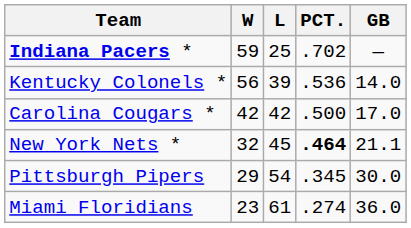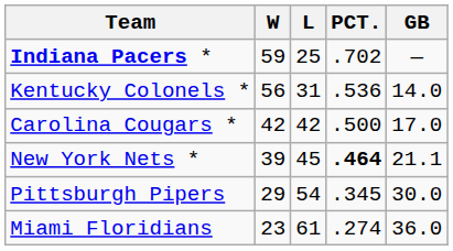 <table class="wikitable" style="text-align:center;">
 <tr>
 <th>Team</th>
 <th>W</th>
 <th>L</th>
 <th>PCT.</th>
 <th>GB</th>
 </tr>
 <tr>
 <td align="left"><strong><a href='#'>Indiana Pacers</a></strong> *</td>
 <td>59</td>
 <td>25</td>
 <td>.702</td>
 <td>—</td>
 </tr>
 <tr>
 <td align="left"><a href='#'>Kentucky Colonels</a> *</td>
 <td>56</td>
-<td>39</td>
+<td>31</td>
 <td>.536</td>
 <td>14.0</td>
 </tr>
 <tr>
 <td align="left"><a href='#'>Carolina Cougars</a> *</td>
 <td>42</td>
 <td>42</td>
 <td>.500</td>
 <td>17.0</td>
 </tr>
 <tr>
 <td align="left"><a href='#'>New York Nets</a> *</td>
-<td>32</td>
+<td>39</td>
 <td>45</td>
 <td><strong>.464</strong></td>
 <td>21.1</td>
 </tr>
 <tr>
 <td align="left"><a href='#'>Pittsburgh Pipers</a></td>
 <td>29</td>
 <td>54</td>
 <td>.345</td>
 <td>30.0</td>
 </tr>
 <tr>
 <td align="left"><a href='#'>Miami Floridians</a></td>
 <td>23</td>
 <td>61</td>
 <td>.274</td>
 <td>36.0</td>
 </tr>
 </table>
